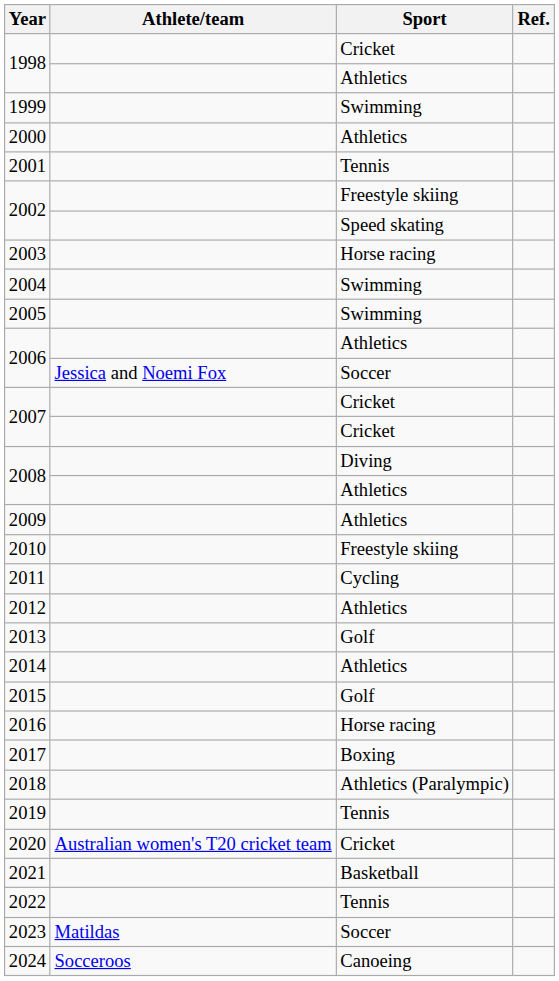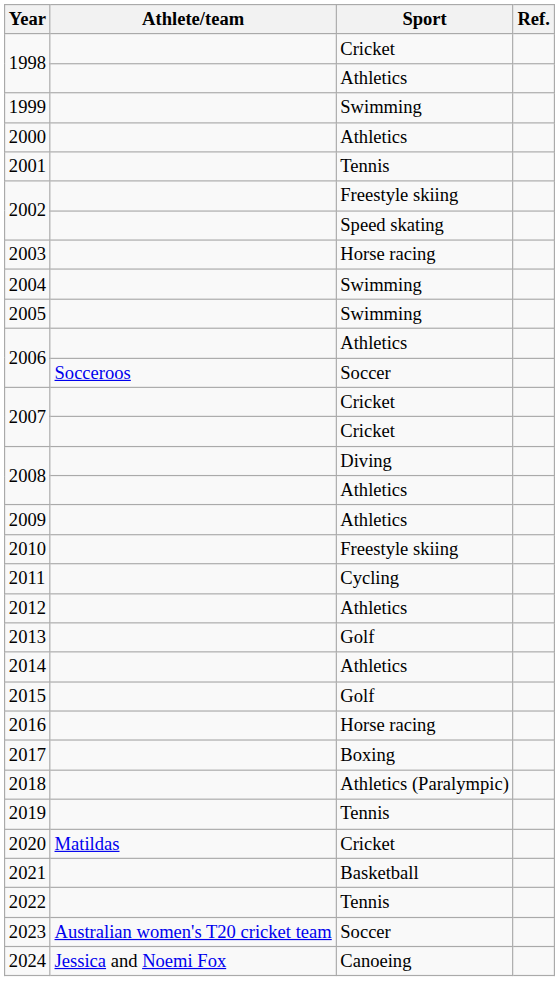 <table class="wikitable sortable">
 <tr>
 <th>Year</th>
 <th>Athlete/team</th>
 <th>Sport</th>
 <th class="unsortable">Ref.</th>
 </tr>
 <tr>
 <td rowspan="2">1998</td>
 <td></td>
 <td>Cricket</td>
 <td></td>
 </tr>
 <tr>
 <td></td>
 <td>Athletics</td>
 <td></td>
 </tr>
 <tr>
 <td>1999</td>
 <td></td>
 <td>Swimming</td>
 <td></td>
 </tr>
 <tr>
 <td>2000</td>
 <td></td>
 <td>Athletics</td>
 <td></td>
 </tr>
 <tr>
 <td>2001</td>
 <td></td>
 <td>Tennis</td>
 <td></td>
 </tr>
 <tr>
 <td rowspan="2">2002</td>
 <td></td>
 <td>Freestyle skiing</td>
 <td></td>
 </tr>
 <tr>
 <td></td>
 <td>Speed skating</td>
 <td></td>
 </tr>
 <tr>
 <td>2003</td>
 <td></td>
 <td>Horse racing</td>
 <td></td>
 </tr>
 <tr>
 <td>2004</td>
 <td></td>
 <td>Swimming</td>
 <td></td>
 </tr>
 <tr>
 <td>2005</td>
 <td></td>
 <td>Swimming</td>
 <td></td>
 </tr>
 <tr>
 <td rowspan="2">2006</td>
 <td></td>
 <td>Athletics</td>
 <td></td>
 </tr>
 <tr>
-<td><a href='#'>Jessica</a> and <a href='#'>Noemi Fox</a></td>
+<td><a href='#'>Socceroos</a></td>
 <td>Soccer</td>
 <td></td>
 </tr>
 <tr>
 <td rowspan="2">2007</td>
 <td></td>
 <td>Cricket</td>
 <td></td>
 </tr>
 <tr>
 <td></td>
 <td>Cricket</td>
 <td></td>
 </tr>
 <tr>
 <td rowspan="2">2008</td>
 <td></td>
 <td>Diving</td>
 <td></td>
 </tr>
 <tr>
 <td></td>
 <td>Athletics</td>
 <td></td>
 </tr>
 <tr>
 <td>2009</td>
 <td></td>
 <td>Athletics</td>
 <td></td>
 </tr>
 <tr>
 <td>2010</td>
 <td></td>
 <td>Freestyle skiing</td>
 <td></td>
 </tr>
 <tr>
 <td>2011</td>
 <td></td>
 <td>Cycling</td>
 <td></td>
 </tr>
 <tr>
 <td>2012</td>
 <td></td>
 <td>Athletics</td>
 <td></td>
 </tr>
 <tr>
 <td>2013</td>
 <td></td>
 <td>Golf</td>
 <td></td>
 </tr>
 <tr>
 <td>2014</td>
 <td></td>
 <td>Athletics</td>
 <td></td>
 </tr>
 <tr>
 <td>2015</td>
 <td></td>
 <td>Golf</td>
 <td></td>
 </tr>
 <tr>
 <td>2016</td>
 <td></td>
 <td>Horse racing</td>
 <td></td>
 </tr>
 <tr>
 <td>2017</td>
 <td></td>
 <td>Boxing</td>
 <td></td>
 </tr>
 <tr>
 <td>2018</td>
 <td></td>
 <td>Athletics (Paralympic)</td>
 <td></td>
 </tr>
 <tr>
 <td>2019</td>
 <td></td>
 <td>Tennis</td>
 <td></td>
 </tr>
 <tr>
 <td>2020</td>
-<td><a href='#'>Australian women's T20 cricket team</a></td>
+<td><a href='#'>Matildas</a></td>
 <td>Cricket</td>
 <td></td>
 </tr>
 <tr>
 <td>2021</td>
 <td></td>
 <td>Basketball</td>
 <td></td>
 </tr>
 <tr>
 <td>2022</td>
 <td></td>
 <td>Tennis</td>
 <td></td>
 </tr>
 <tr>
 <td>2023</td>
-<td><a href='#'>Matildas</a></td>
+<td><a href='#'>Australian women's T20 cricket team</a></td>
 <td>Soccer</td>
 <td></td>
 </tr>
 <tr>
 <td>2024</td>
-<td><a href='#'>Socceroos</a></td>
+<td><a href='#'>Jessica</a> and <a href='#'>Noemi Fox</a></td>
 <td>Canoeing</td>
 <td></td>
 </tr>
 </table>
